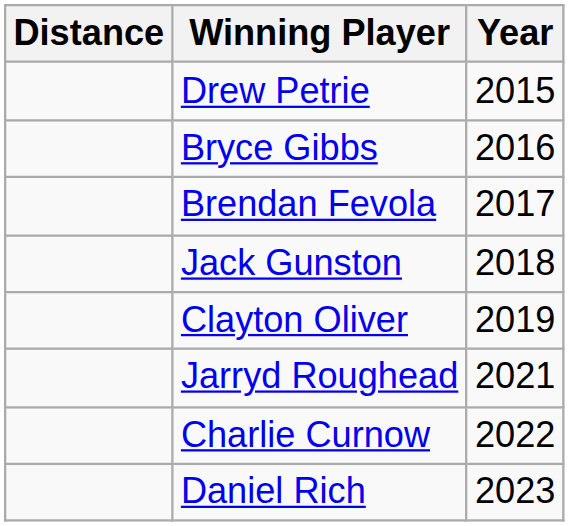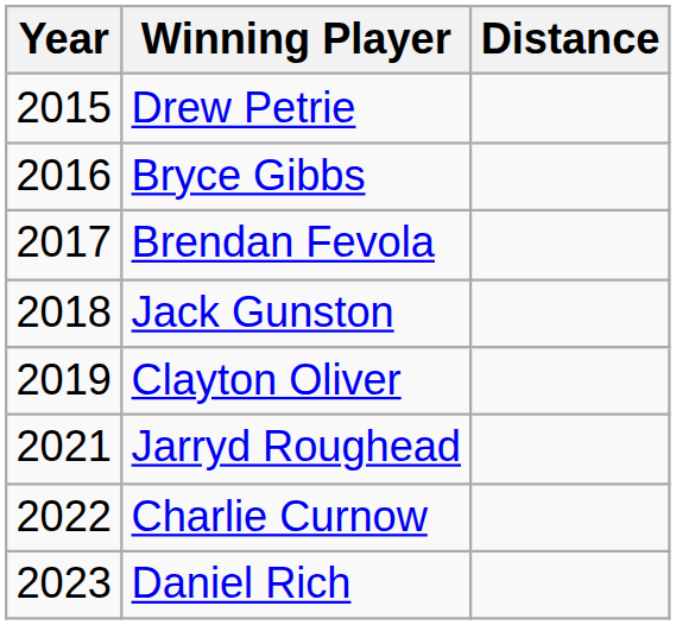 <table class="wikitable sortable">
 <tr>
+<th>Year</th>
+<th>Winning Player</th>
 <th>Distance</th>
-<th>Winning Player</th>
-<th>Year</th>
 </tr>
 <tr>
+<td>2015</td>
+<td><a href='#'>Drew Petrie</a></td>
 <td></td>
-<td><a href='#'>Drew Petrie</a></td>
-<td>2015</td>
 </tr>
 <tr>
+<td>2016</td>
+<td><a href='#'>Bryce Gibbs</a></td>
 <td></td>
-<td><a href='#'>Bryce Gibbs</a></td>
-<td>2016</td>
 </tr>
 <tr>
+<td>2017</td>
+<td><a href='#'>Brendan Fevola</a></td>
 <td></td>
-<td><a href='#'>Brendan Fevola</a></td>
-<td>2017</td>
 </tr>
 <tr>
+<td>2018</td>
+<td><a href='#'>Jack Gunston</a></td>
 <td></td>
-<td><a href='#'>Jack Gunston</a></td>
-<td>2018</td>
 </tr>
 <tr>
+<td>2019</td>
+<td><a href='#'>Clayton Oliver</a></td>
 <td></td>
-<td><a href='#'>Clayton Oliver</a></td>
-<td>2019</td>
 </tr>
 <tr>
+<td>2021</td>
+<td><a href='#'>Jarryd Roughead</a></td>
 <td></td>
-<td><a href='#'>Jarryd Roughead</a></td>
-<td>2021</td>
 </tr>
 <tr>
+<td>2022</td>
+<td><a href='#'>Charlie Curnow</a></td>
 <td></td>
-<td><a href='#'>Charlie Curnow</a></td>
-<td>2022</td>
 </tr>
 <tr>
+<td>2023</td>
+<td><a href='#'>Daniel Rich</a></td>
 <td></td>
-<td><a href='#'>Daniel Rich</a></td>
-<td>2023</td>
 </tr>
 </table>
